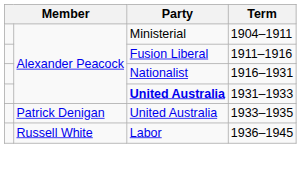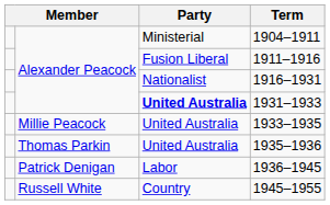 <table class="wikitable">
 <tr>
 <th colspan="2">Member</th>
 <th>Party</th>
 <th>Term</th>
 </tr>
 <tr>
 <td> </td>
 <td rowspan="4"><a href='#'>Alexander Peacock</a></td>
 <td>Ministerial</td>
 <td>1904–1911</td>
 </tr>
 <tr>
 <td> </td>
 <td><a href='#'>Fusion Liberal</a></td>
 <td>1911–1916</td>
 </tr>
 <tr>
 <td> </td>
 <td><a href='#'>Nationalist</a></td>
 <td>1916–1931</td>
 </tr>
 <tr>
 <td> </td>
 <td><strong><a href='#'>United Australia</a></strong></td>
 <td>1931–1933</td>
 </tr>
 <tr>
 <td> </td>
-<td><a href='#'>Patrick Denigan</a></td>
+<td><a href='#'>Millie Peacock</a></td>
 <td><a href='#'>United Australia</a></td>
 <td>1933–1935</td>
 </tr>
 <tr>
 <td> </td>
-<td><a href='#'>Russell White</a></td>
+<td><a href='#'>Thomas Parkin</a></td>
+<td><a href='#'>United Australia</a></td>
+<td>1935–1936</td>
+</tr>
+<tr>
+<td> </td>
+<td><a href='#'>Patrick Denigan</a></td>
 <td><a href='#'>Labor</a></td>
 <td>1936–1945</td>
 </tr>
+<tr>
+<td> </td>
+<td><a href='#'>Russell White</a></td>
+<td><a href='#'>Country</a></td>
+<td>1945–1955</td>
+</tr>
 </table>
